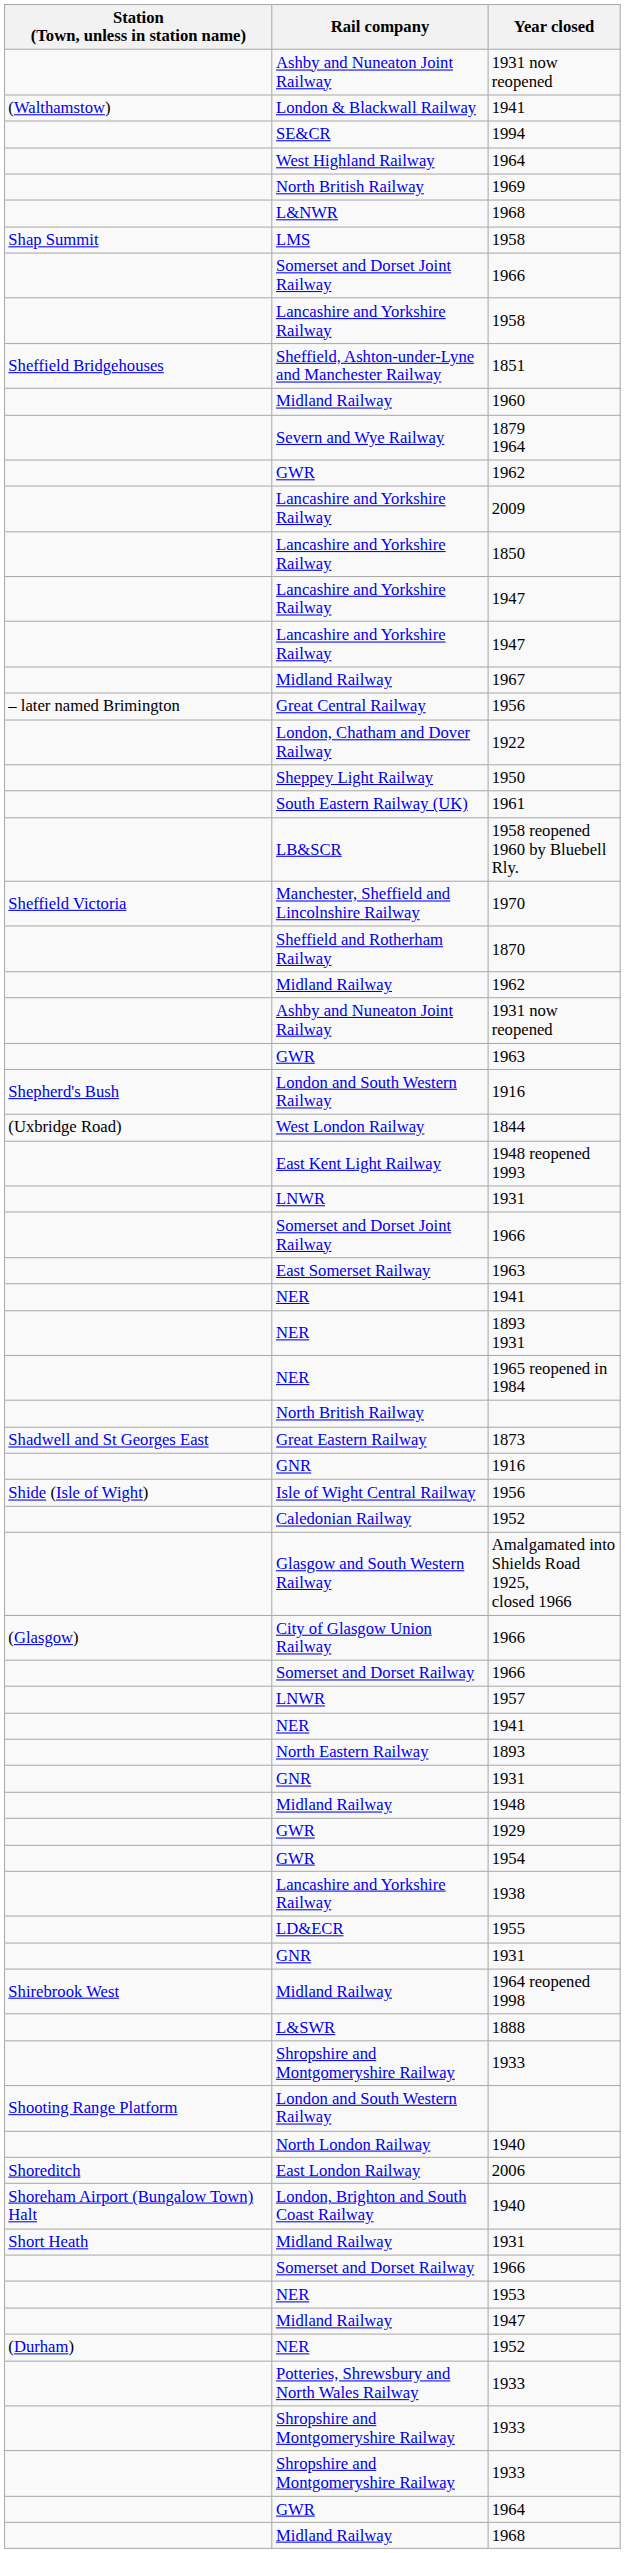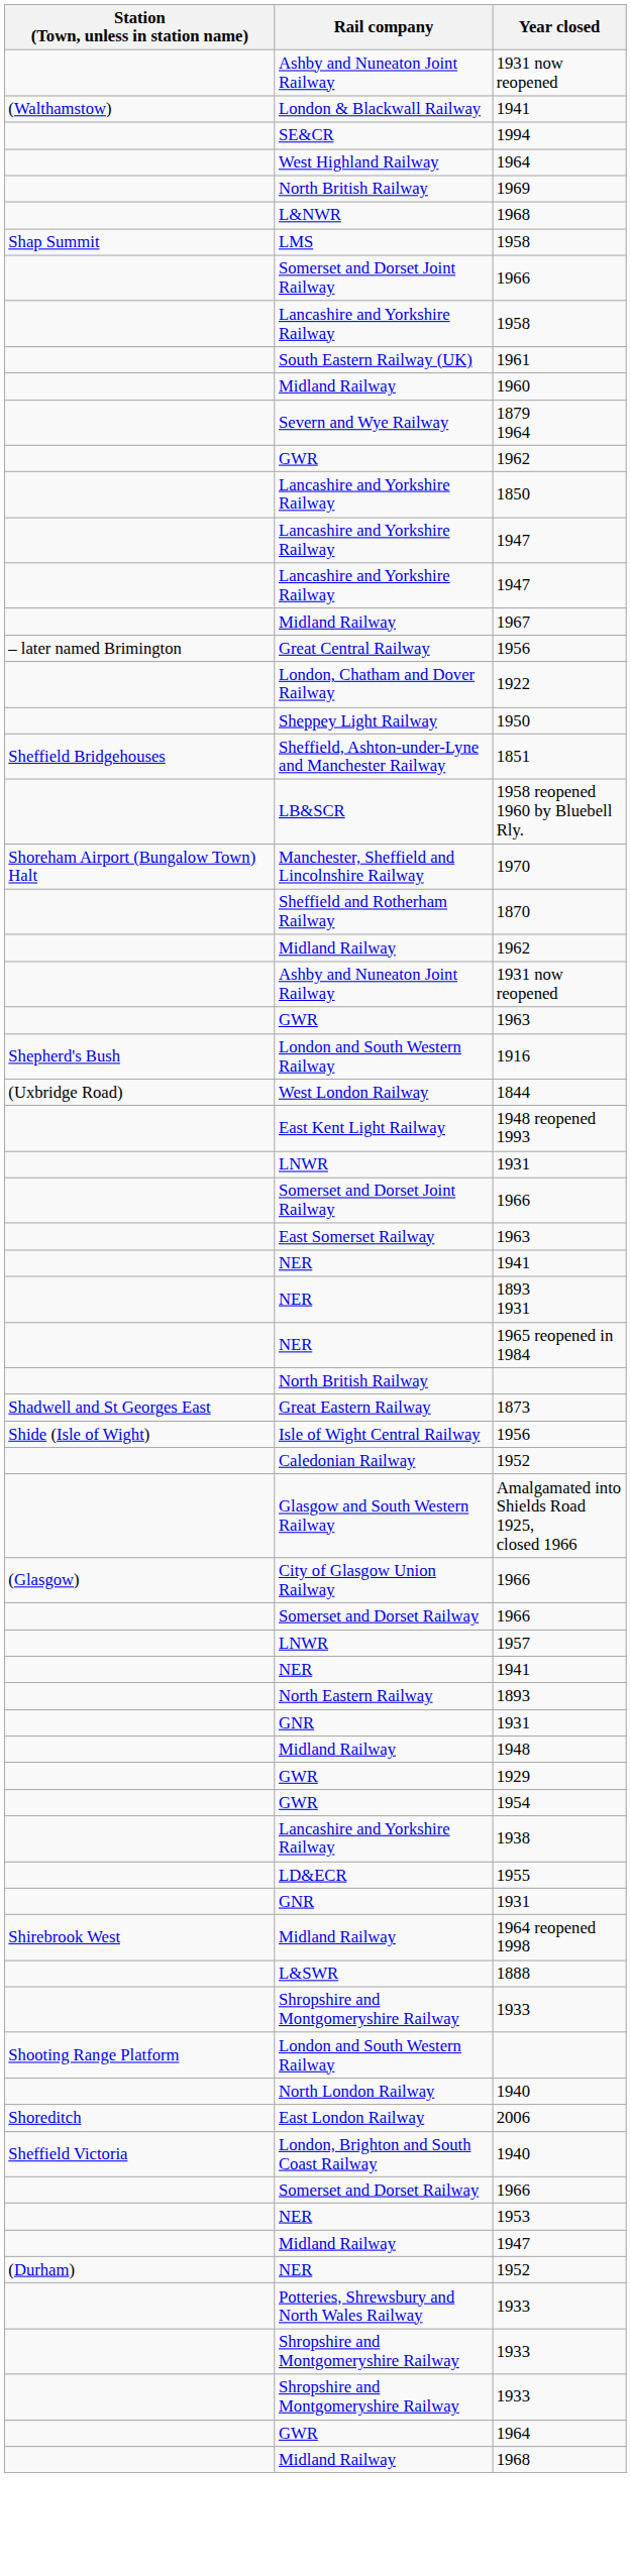 <table class="wikitable sortable">
 <tr>
 <th style="width:250px">Station<br>(Town, unless in station name)</th>
 <th style="width:200px">Rail company</th>
 <th style="width:120px">Year closed</th>
 </tr>
 <tr>
 <td></td>
 <td><a href='#'>Ashby and Nuneaton Joint Railway</a></td>
 <td>1931 now reopened</td>
 </tr>
 <tr>
 <td> (<a href='#'>Walthamstow</a>)</td>
 <td><a href='#'>London & Blackwall Railway</a></td>
 <td>1941</td>
 </tr>
 <tr>
 <td></td>
 <td><a href='#'>SE&CR</a></td>
 <td>1994</td>
 </tr>
 <tr>
 <td></td>
 <td><a href='#'>West Highland Railway</a></td>
 <td>1964</td>
 </tr>
 <tr>
 <td></td>
 <td><a href='#'>North British Railway</a></td>
 <td>1969</td>
 </tr>
 <tr>
 <td></td>
 <td><a href='#'>L&NWR</a></td>
 <td>1968</td>
 </tr>
 <tr>
 <td><a href='#'>Shap Summit</a></td>
 <td><a href='#'>LMS</a></td>
 <td>1958</td>
 </tr>
 <tr>
 <td></td>
 <td><a href='#'>Somerset and Dorset Joint Railway</a></td>
 <td>1966</td>
 </tr>
 <tr>
 <td></td>
 <td><a href='#'>Lancashire and Yorkshire Railway</a></td>
 <td>1958</td>
 </tr>
 <tr>
-<td><a href='#'>Sheffield Bridgehouses</a></td>
-<td><a href='#'>Sheffield, Ashton-under-Lyne and Manchester Railway</a></td>
-<td>1851</td>
+<td></td>
+<td><a href='#'>South Eastern Railway (UK)</a></td>
+<td>1961</td>
 </tr>
 <tr>
 <td></td>
 <td><a href='#'>Midland Railway</a></td>
 <td>1960</td>
 </tr>
 <tr>
 <td></td>
 <td><a href='#'>Severn and Wye Railway</a></td>
 <td>1879<br>1964</td>
 </tr>
 <tr>
 <td></td>
 <td><a href='#'>GWR</a></td>
 <td>1962</td>
-</tr>
-<tr>
-<td></td>
-<td><a href='#'>Lancashire and Yorkshire Railway</a></td>
-<td>2009</td>
 </tr>
 <tr>
 <td></td>
 <td><a href='#'>Lancashire and Yorkshire Railway</a></td>
 <td>1850</td>
 </tr>
 <tr>
 <td></td>
 <td><a href='#'>Lancashire and Yorkshire Railway</a></td>
 <td>1947</td>
 </tr>
 <tr>
 <td></td>
 <td><a href='#'>Lancashire and Yorkshire Railway</a></td>
 <td>1947</td>
 </tr>
 <tr>
 <td></td>
 <td><a href='#'>Midland Railway</a></td>
 <td>1967</td>
 </tr>
 <tr>
 <td> – later named Brimington</td>
 <td><a href='#'>Great Central Railway</a></td>
 <td>1956</td>
 </tr>
 <tr>
 <td></td>
 <td><a href='#'>London, Chatham and Dover Railway</a></td>
 <td>1922</td>
 </tr>
 <tr>
 <td></td>
 <td><a href='#'>Sheppey Light Railway</a></td>
 <td>1950</td>
 </tr>
 <tr>
-<td></td>
-<td><a href='#'>South Eastern Railway (UK)</a></td>
-<td>1961</td>
+<td><a href='#'>Sheffield Bridgehouses</a></td>
+<td><a href='#'>Sheffield, Ashton-under-Lyne and Manchester Railway</a></td>
+<td>1851</td>
 </tr>
 <tr>
 <td></td>
 <td><a href='#'>LB&SCR</a></td>
 <td>1958 reopened 1960 by Bluebell Rly.</td>
 </tr>
 <tr>
-<td><a href='#'>Sheffield Victoria</a></td>
+<td><a href='#'>Shoreham Airport (Bungalow Town) Halt</a></td>
 <td><a href='#'>Manchester, Sheffield and Lincolnshire Railway</a></td>
 <td>1970</td>
 </tr>
 <tr>
 <td></td>
 <td><a href='#'>Sheffield and Rotherham Railway</a></td>
 <td>1870</td>
 </tr>
 <tr>
 <td></td>
 <td><a href='#'>Midland Railway</a></td>
 <td>1962</td>
 </tr>
 <tr>
 <td></td>
 <td><a href='#'>Ashby and Nuneaton Joint Railway</a></td>
 <td>1931 now reopened</td>
 </tr>
 <tr>
 <td></td>
 <td><a href='#'>GWR</a></td>
 <td>1963</td>
 </tr>
 <tr>
 <td><a href='#'>Shepherd's Bush</a></td>
 <td><a href='#'>London and South Western Railway</a></td>
 <td>1916</td>
 </tr>
 <tr>
 <td> (Uxbridge Road)</td>
 <td><a href='#'>West London Railway</a></td>
 <td>1844</td>
 </tr>
 <tr>
 <td></td>
 <td><a href='#'>East Kent Light Railway</a></td>
 <td>1948 reopened 1993</td>
 </tr>
 <tr>
 <td></td>
 <td><a href='#'>LNWR</a></td>
 <td>1931</td>
 </tr>
 <tr>
 <td></td>
 <td><a href='#'>Somerset and Dorset Joint Railway</a></td>
 <td>1966</td>
 </tr>
 <tr>
 <td></td>
 <td><a href='#'>East Somerset Railway</a></td>
 <td>1963</td>
 </tr>
 <tr>
 <td></td>
 <td><a href='#'>NER</a></td>
 <td>1941</td>
 </tr>
 <tr>
 <td></td>
 <td><a href='#'>NER</a></td>
 <td>1893<br>1931</td>
 </tr>
 <tr>
 <td></td>
 <td><a href='#'>NER</a></td>
 <td>1965 reopened in 1984</td>
 </tr>
 <tr>
 <td></td>
 <td><a href='#'>North British Railway</a></td>
 <td></td>
 </tr>
 <tr>
 <td><a href='#'>Shadwell and St Georges East</a></td>
 <td><a href='#'>Great Eastern Railway</a></td>
 <td>1873</td>
-</tr>
-<tr>
-<td></td>
-<td><a href='#'>GNR</a></td>
-<td>1916</td>
 </tr>
 <tr>
 <td><a href='#'>Shide</a> (<a href='#'>Isle of Wight</a>)</td>
 <td><a href='#'>Isle of Wight Central Railway</a></td>
 <td>1956</td>
 </tr>
 <tr>
 <td></td>
 <td><a href='#'>Caledonian Railway</a></td>
 <td>1952</td>
 </tr>
 <tr>
 <td></td>
 <td><a href='#'>Glasgow and South Western Railway</a></td>
 <td>Amalgamated into Shields Road 1925, <br>closed 1966</td>
 </tr>
 <tr>
 <td> (<a href='#'>Glasgow</a>)</td>
 <td><a href='#'>City of Glasgow Union Railway</a></td>
 <td>1966</td>
 </tr>
 <tr>
 <td></td>
 <td><a href='#'>Somerset and Dorset Railway</a></td>
 <td>1966</td>
 </tr>
 <tr>
 <td></td>
 <td><a href='#'>LNWR</a></td>
 <td>1957</td>
 </tr>
 <tr>
 <td></td>
 <td><a href='#'>NER</a></td>
 <td>1941</td>
 </tr>
 <tr>
 <td></td>
 <td><a href='#'>North Eastern Railway</a></td>
 <td>1893</td>
 </tr>
 <tr>
 <td></td>
 <td><a href='#'>GNR</a></td>
 <td>1931</td>
 </tr>
 <tr>
 <td></td>
 <td><a href='#'>Midland Railway</a></td>
 <td>1948</td>
 </tr>
 <tr>
 <td></td>
 <td><a href='#'>GWR</a></td>
 <td>1929</td>
 </tr>
 <tr>
 <td></td>
 <td><a href='#'>GWR</a></td>
 <td>1954</td>
 </tr>
 <tr>
 <td></td>
 <td><a href='#'>Lancashire and Yorkshire Railway</a></td>
 <td>1938</td>
 </tr>
 <tr>
 <td></td>
 <td><a href='#'>LD&ECR</a></td>
 <td>1955</td>
 </tr>
 <tr>
 <td></td>
 <td><a href='#'>GNR</a></td>
 <td>1931</td>
 </tr>
 <tr>
 <td><a href='#'>Shirebrook West</a></td>
 <td><a href='#'>Midland Railway</a></td>
 <td>1964 reopened 1998</td>
 </tr>
 <tr>
 <td></td>
 <td><a href='#'>L&SWR</a></td>
 <td>1888</td>
 </tr>
 <tr>
 <td></td>
 <td><a href='#'>Shropshire and Montgomeryshire Railway</a></td>
 <td>1933</td>
 </tr>
 <tr>
 <td><a href='#'>Shooting Range Platform</a></td>
 <td><a href='#'>London and South Western Railway</a></td>
 <td></td>
 </tr>
 <tr>
 <td></td>
 <td><a href='#'>North London Railway</a></td>
 <td>1940</td>
 </tr>
 <tr>
 <td><a href='#'>Shoreditch</a></td>
 <td><a href='#'>East London Railway</a></td>
 <td>2006</td>
 </tr>
 <tr>
-<td><a href='#'>Shoreham Airport (Bungalow Town) Halt</a></td>
+<td><a href='#'>Sheffield Victoria</a></td>
 <td><a href='#'>London, Brighton and South Coast Railway</a></td>
 <td>1940</td>
-</tr>
-<tr>
-<td><a href='#'>Short Heath</a></td>
-<td><a href='#'>Midland Railway</a></td>
-<td>1931</td>
 </tr>
 <tr>
 <td></td>
 <td><a href='#'>Somerset and Dorset Railway</a></td>
 <td>1966</td>
 </tr>
 <tr>
 <td></td>
 <td><a href='#'>NER</a></td>
 <td>1953</td>
 </tr>
 <tr>
 <td></td>
 <td><a href='#'>Midland Railway</a></td>
 <td>1947</td>
 </tr>
 <tr>
 <td> (<a href='#'>Durham</a>)</td>
 <td><a href='#'>NER</a></td>
 <td>1952</td>
 </tr>
 <tr>
 <td></td>
 <td><a href='#'>Potteries, Shrewsbury and North Wales Railway</a></td>
 <td>1933</td>
 </tr>
 <tr>
 <td></td>
 <td><a href='#'>Shropshire and Montgomeryshire Railway</a></td>
 <td>1933</td>
 </tr>
 <tr>
 <td></td>
 <td><a href='#'>Shropshire and Montgomeryshire Railway</a></td>
 <td>1933</td>
 </tr>
 <tr>
 <td></td>
 <td><a href='#'>GWR</a></td>
 <td>1964</td>
 </tr>
 <tr>
 <td></td>
 <td><a href='#'>Midland Railway</a></td>
 <td>1968</td>
 </tr>
 </table>
